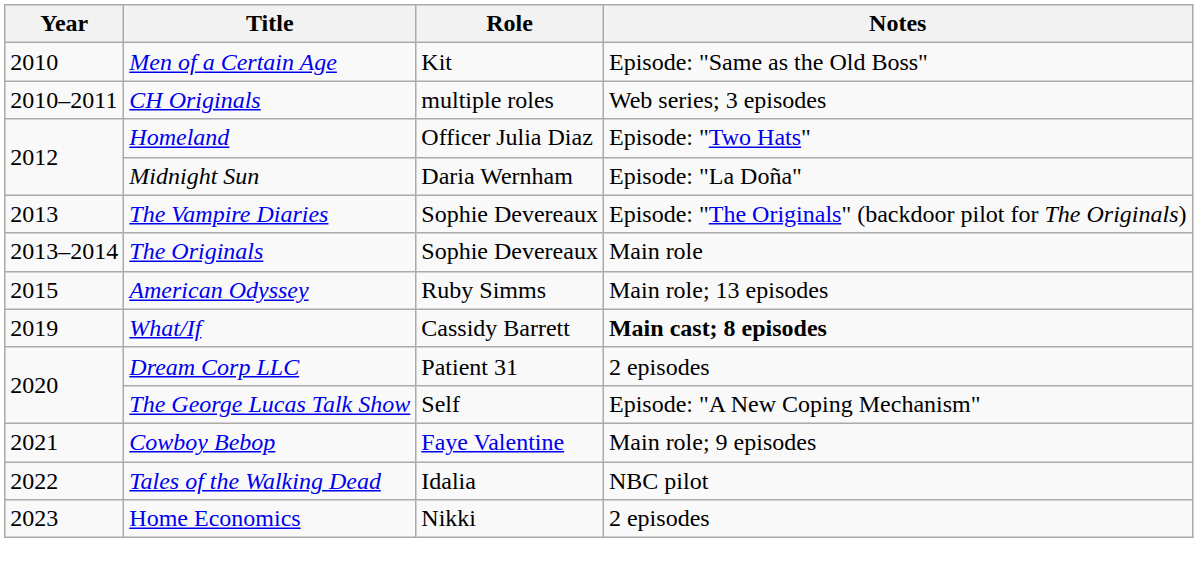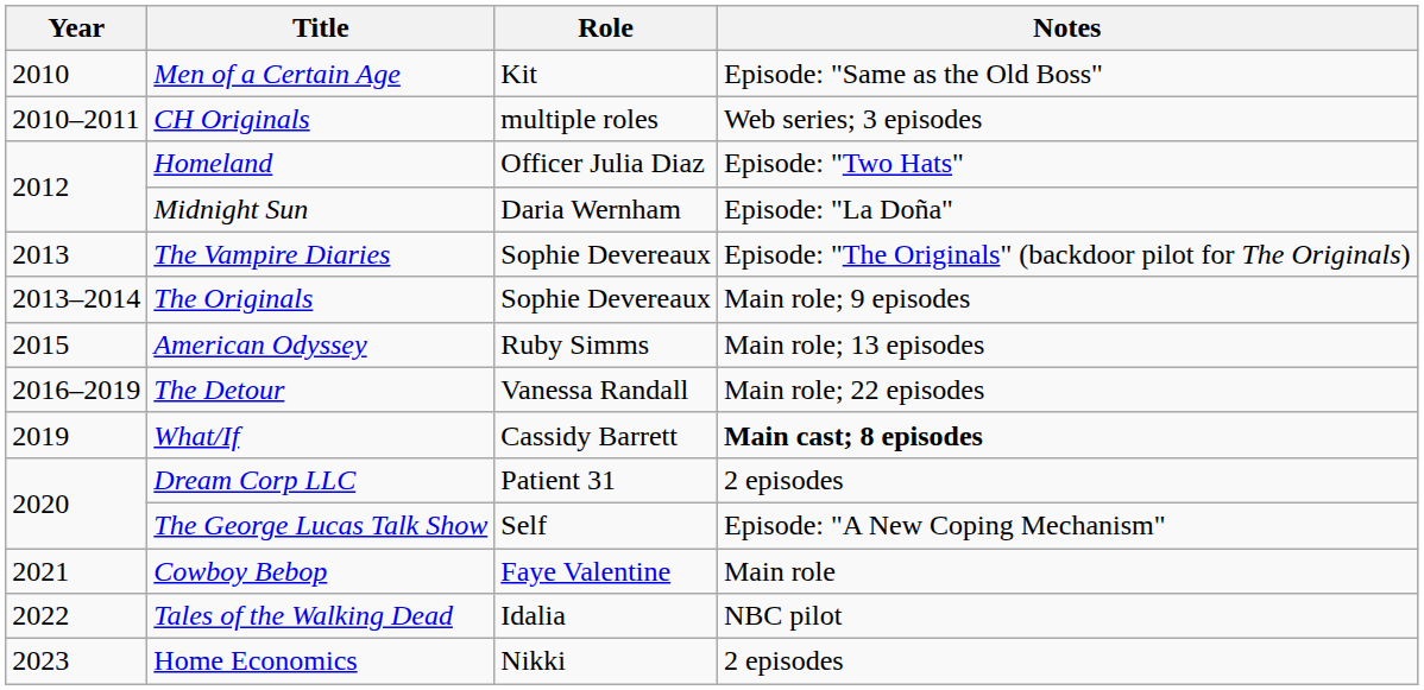 <table class="wikitable sortable">
 <tr>
 <th>Year</th>
 <th>Title</th>
 <th>Role</th>
 <th>Notes</th>
 </tr>
 <tr>
 <td>2010</td>
 <td><em><a href='#'>Men of a Certain Age</a></em></td>
 <td>Kit</td>
 <td>Episode: "Same as the Old Boss"</td>
 </tr>
 <tr>
 <td>2010–2011</td>
 <td><em><a href='#'>CH Originals</a></em></td>
 <td>multiple roles</td>
 <td>Web series; 3 episodes</td>
 </tr>
 <tr>
 <td rowspan="2">2012</td>
 <td><em><a href='#'>Homeland</a></em></td>
 <td>Officer Julia Diaz</td>
 <td>Episode: "<a href='#'>Two Hats</a>"</td>
 </tr>
 <tr>
 <td><em>Midnight Sun</em></td>
 <td>Daria Wernham</td>
 <td>Episode: "La Doña"</td>
 </tr>
 <tr>
 <td>2013</td>
 <td><em><a href='#'>The Vampire Diaries</a></em></td>
 <td>Sophie Devereaux</td>
 <td>Episode: "<a href='#'>The Originals</a>" (backdoor pilot for <em>The Originals</em>)</td>
 </tr>
 <tr>
 <td>2013–2014</td>
 <td><em><a href='#'>The Originals</a></em></td>
 <td>Sophie Devereaux</td>
-<td>Main role</td>
+<td>Main role; 9 episodes</td>
 </tr>
 <tr>
 <td>2015</td>
 <td><em><a href='#'>American Odyssey</a></em></td>
 <td>Ruby Simms</td>
 <td>Main role; 13 episodes</td>
+</tr>
+<tr>
+<td>2016–2019</td>
+<td><em><a href='#'>The Detour</a></em></td>
+<td>Vanessa Randall</td>
+<td>Main role; 22 episodes</td>
 </tr>
 <tr>
 <td>2019</td>
 <td><em><a href='#'>What/If</a></em></td>
 <td>Cassidy Barrett</td>
 <td><strong>Main cast; 8 episodes</strong></td>
 </tr>
 <tr>
 <td rowspan="2">2020</td>
 <td><em><a href='#'>Dream Corp LLC</a></em></td>
 <td>Patient 31</td>
 <td>2 episodes</td>
 </tr>
 <tr>
 <td><em><a href='#'>The George Lucas Talk Show</a></em></td>
 <td>Self</td>
 <td>Episode: "A New Coping Mechanism"</td>
 </tr>
 <tr>
 <td>2021</td>
 <td><a href='#'><em>Cowboy Bebop</em></a></td>
 <td><a href='#'>Faye Valentine</a></td>
-<td>Main role; 9 episodes</td>
+<td>Main role</td>
 </tr>
 <tr>
 <td>2022</td>
 <td><em><a href='#'>Tales of the Walking Dead</a></em></td>
 <td>Idalia</td>
 <td>NBC pilot</td>
 </tr>
 <tr>
 <td>2023</td>
 <td><em><a href='#'></em>Home Economics<em></a></em></td>
 <td>Nikki</td>
 <td>2 episodes</td>
 </tr>
 </table>
